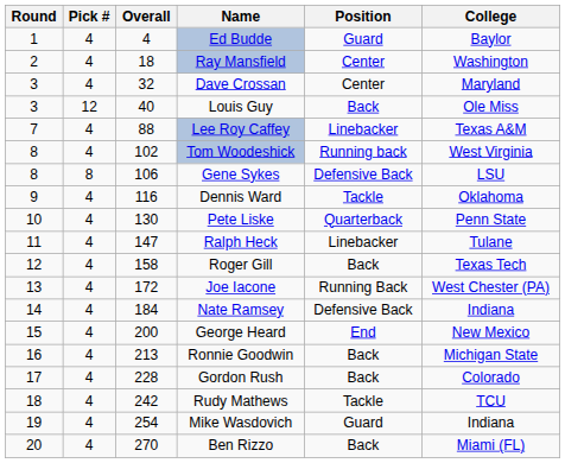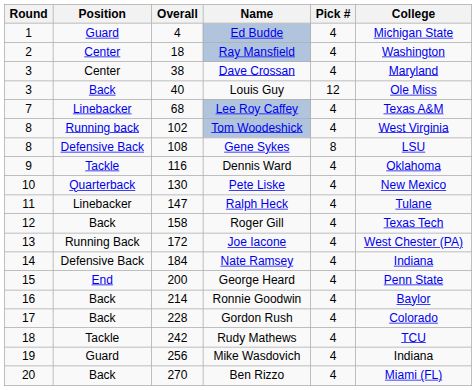 <table class="wikitable sortable sortable" style="width: 100%; text-align:center">
 <tr>
 <th>Round</th>
-<th>Pick #</th>
+<th>Position</th>
 <th>Overall</th>
 <th>Name</th>
-<th>Position</th>
+<th>Pick #</th>
 <th>College</th>
 </tr>
 <tr>
 <td>1</td>
-<td>4</td>
+<td><a href='#'>Guard</a></td>
 <td>4</td>
 <td bgcolor=lightsteelblue><a href='#'>Ed Budde</a></td>
-<td><a href='#'>Guard</a></td>
-<td><a href='#'>Baylor</a></td>
+<td>4</td>
+<td><a href='#'>Michigan State</a></td>
 </tr>
 <tr>
 <td>2</td>
-<td>4</td>
+<td><a href='#'>Center</a></td>
 <td>18</td>
 <td bgcolor=lightsteelblue><a href='#'>Ray Mansfield</a></td>
-<td><a href='#'>Center</a></td>
+<td>4</td>
 <td><a href='#'>Washington</a></td>
 </tr>
 <tr>
 <td>3</td>
+<td>Center</td>
+<td>38</td>
+<td><a href='#'>Dave Crossan</a></td>
 <td>4</td>
-<td>32</td>
-<td><a href='#'>Dave Crossan</a></td>
-<td>Center</td>
 <td><a href='#'>Maryland</a></td>
 </tr>
 <tr>
 <td>3</td>
-<td>12</td>
+<td><a href='#'>Back</a></td>
 <td>40</td>
 <td>Louis Guy</td>
-<td><a href='#'>Back</a></td>
+<td>12</td>
 <td><a href='#'>Ole Miss</a></td>
 </tr>
 <tr>
 <td>7</td>
+<td><a href='#'>Linebacker</a></td>
+<td>68</td>
+<td bgcolor=lightsteelblue><a href='#'>Lee Roy Caffey</a></td>
 <td>4</td>
-<td>88</td>
-<td bgcolor=lightsteelblue><a href='#'>Lee Roy Caffey</a></td>
-<td><a href='#'>Linebacker</a></td>
 <td><a href='#'>Texas A&M</a></td>
 </tr>
 <tr>
 <td>8</td>
-<td>4</td>
+<td><a href='#'>Running back</a></td>
 <td>102</td>
 <td bgcolor=lightsteelblue><a href='#'>Tom Woodeshick</a></td>
-<td><a href='#'>Running back</a></td>
+<td>4</td>
 <td><a href='#'>West Virginia</a></td>
 </tr>
 <tr>
 <td>8</td>
+<td><a href='#'>Defensive Back</a></td>
+<td>108</td>
+<td><a href='#'>Gene Sykes</a></td>
 <td>8</td>
-<td>106</td>
-<td><a href='#'>Gene Sykes</a></td>
-<td><a href='#'>Defensive Back</a></td>
 <td><a href='#'>LSU</a></td>
 </tr>
 <tr>
 <td>9</td>
-<td>4</td>
+<td><a href='#'>Tackle</a></td>
 <td>116</td>
 <td>Dennis Ward</td>
-<td><a href='#'>Tackle</a></td>
+<td>4</td>
 <td><a href='#'>Oklahoma</a></td>
 </tr>
 <tr>
 <td>10</td>
-<td>4</td>
+<td><a href='#'>Quarterback</a></td>
 <td>130</td>
 <td><a href='#'>Pete Liske</a></td>
-<td><a href='#'>Quarterback</a></td>
-<td><a href='#'>Penn State</a></td>
+<td>4</td>
+<td><a href='#'>New Mexico</a></td>
 </tr>
 <tr>
 <td>11</td>
-<td>4</td>
+<td>Linebacker</td>
 <td>147</td>
 <td><a href='#'>Ralph Heck</a></td>
-<td>Linebacker</td>
+<td>4</td>
 <td><a href='#'>Tulane</a></td>
 </tr>
 <tr>
 <td>12</td>
-<td>4</td>
+<td>Back</td>
 <td>158</td>
 <td>Roger Gill</td>
-<td>Back</td>
+<td>4</td>
 <td><a href='#'>Texas Tech</a></td>
 </tr>
 <tr>
 <td>13</td>
-<td>4</td>
+<td>Running Back</td>
 <td>172</td>
 <td><a href='#'>Joe Iacone</a></td>
-<td>Running Back</td>
+<td>4</td>
 <td><a href='#'>West Chester (PA)</a></td>
 </tr>
 <tr>
 <td>14</td>
-<td>4</td>
+<td>Defensive Back</td>
 <td>184</td>
 <td><a href='#'>Nate Ramsey</a></td>
-<td>Defensive Back</td>
+<td>4</td>
 <td><a href='#'>Indiana</a></td>
 </tr>
 <tr>
 <td>15</td>
-<td>4</td>
+<td><a href='#'>End</a></td>
 <td>200</td>
 <td>George Heard</td>
-<td><a href='#'>End</a></td>
-<td><a href='#'>New Mexico</a></td>
+<td>4</td>
+<td><a href='#'>Penn State</a></td>
 </tr>
 <tr>
 <td>16</td>
+<td>Back</td>
+<td>214</td>
+<td>Ronnie Goodwin</td>
 <td>4</td>
-<td>213</td>
-<td>Ronnie Goodwin</td>
-<td>Back</td>
-<td><a href='#'>Michigan State</a></td>
+<td><a href='#'>Baylor</a></td>
 </tr>
 <tr>
 <td>17</td>
-<td>4</td>
+<td>Back</td>
 <td>228</td>
 <td>Gordon Rush</td>
-<td>Back</td>
+<td>4</td>
 <td><a href='#'>Colorado</a></td>
 </tr>
 <tr>
 <td>18</td>
-<td>4</td>
+<td>Tackle</td>
 <td>242</td>
 <td>Rudy Mathews</td>
-<td>Tackle</td>
+<td>4</td>
 <td><a href='#'>TCU</a></td>
 </tr>
 <tr>
 <td>19</td>
+<td>Guard</td>
+<td>256</td>
+<td>Mike Wasdovich</td>
 <td>4</td>
-<td>254</td>
-<td>Mike Wasdovich</td>
-<td>Guard</td>
 <td>Indiana</td>
 </tr>
 <tr>
 <td>20</td>
-<td>4</td>
+<td>Back</td>
 <td>270</td>
 <td>Ben Rizzo</td>
-<td>Back</td>
+<td>4</td>
 <td><a href='#'>Miami (FL)</a></td>
 </tr>
 </table>
